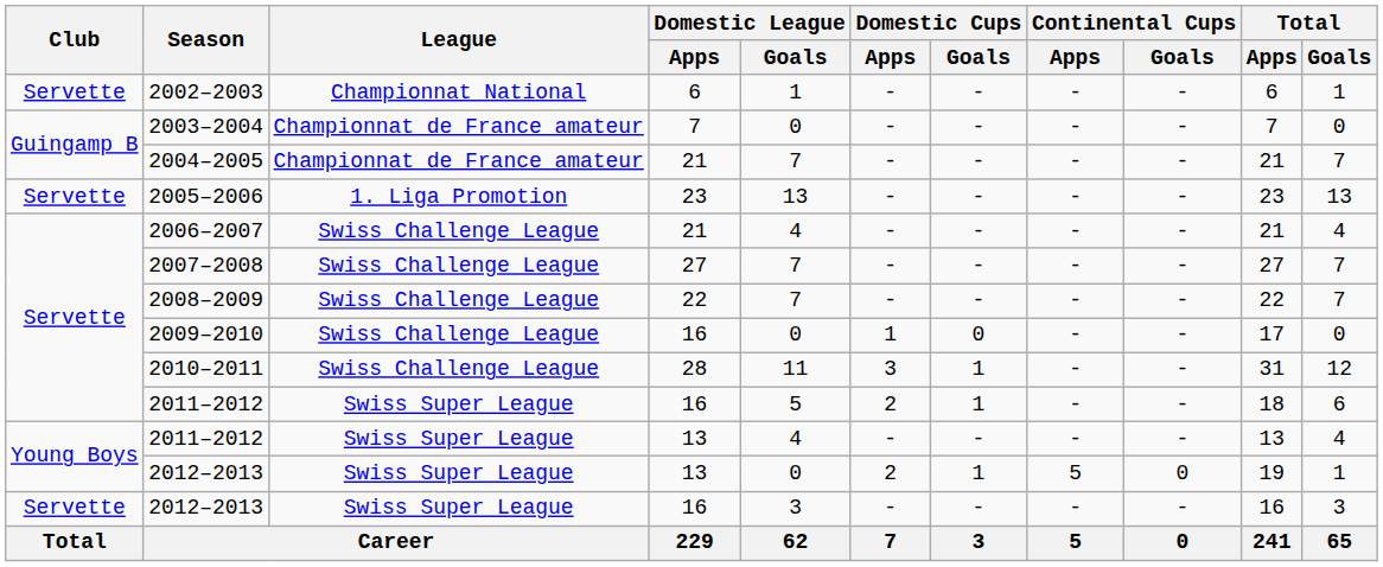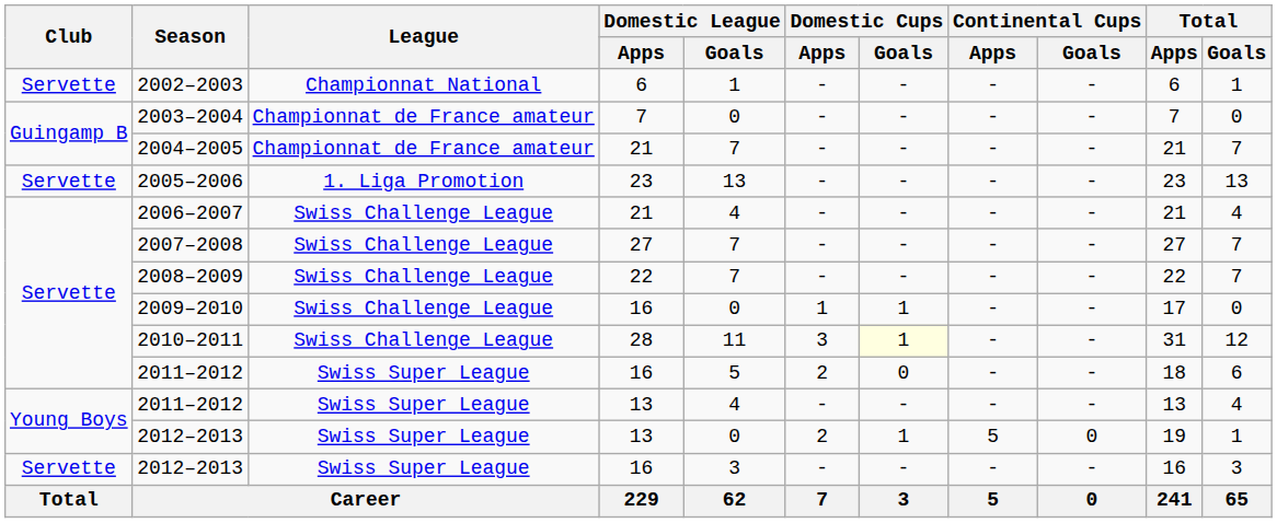 <table class="wikitable" style="text-align: center;">
 <tr>
 <th rowspan="2">Club</th>
 <th rowspan="2">Season</th>
 <th rowspan="2">League</th>
 <th colspan="2">Domestic League</th>
 <th colspan="2">Domestic Cups</th>
 <th colspan="2">Continental Cups</th>
 <th colspan="2">Total</th>
 </tr>
 <tr>
 <th>Apps</th>
 <th>Goals</th>
 <th>Apps</th>
 <th>Goals</th>
 <th>Apps</th>
 <th>Goals</th>
 <th>Apps</th>
 <th>Goals</th>
 </tr>
 <tr>
 <td><a href='#'>Servette</a></td>
 <td>2002–2003</td>
 <td><a href='#'>Championnat National</a></td>
 <td>6</td>
 <td>1</td>
 <td>-</td>
 <td>-</td>
 <td>-</td>
 <td>-</td>
 <td>6</td>
 <td>1</td>
 </tr>
 <tr>
 <td rowspan="2"><a href='#'>Guingamp B</a></td>
 <td>2003–2004</td>
 <td><a href='#'>Championnat de France amateur</a></td>
 <td>7</td>
 <td>0</td>
 <td>-</td>
 <td>-</td>
 <td>-</td>
 <td>-</td>
 <td>7</td>
 <td>0</td>
 </tr>
 <tr>
 <td>2004–2005</td>
 <td><a href='#'>Championnat de France amateur</a></td>
 <td>21</td>
 <td>7</td>
 <td>-</td>
 <td>-</td>
 <td>-</td>
 <td>-</td>
 <td>21</td>
 <td>7</td>
 </tr>
 <tr>
 <td><a href='#'>Servette</a></td>
 <td>2005–2006</td>
 <td><a href='#'>1. Liga Promotion</a></td>
 <td>23</td>
 <td>13</td>
 <td>-</td>
 <td>-</td>
 <td>-</td>
 <td>-</td>
 <td>23</td>
 <td>13</td>
 </tr>
 <tr>
 <td rowspan="6"><a href='#'>Servette</a></td>
 <td>2006–2007</td>
 <td><a href='#'>Swiss Challenge League</a></td>
 <td>21</td>
 <td>4</td>
 <td>-</td>
 <td>-</td>
 <td>-</td>
 <td>-</td>
 <td>21</td>
 <td>4</td>
 </tr>
 <tr>
 <td>2007–2008</td>
 <td><a href='#'>Swiss Challenge League</a></td>
 <td>27</td>
 <td>7</td>
 <td>-</td>
 <td>-</td>
 <td>-</td>
 <td>-</td>
 <td>27</td>
 <td>7</td>
 </tr>
 <tr>
 <td>2008–2009</td>
 <td><a href='#'>Swiss Challenge League</a></td>
 <td>22</td>
 <td>7</td>
 <td>-</td>
 <td>-</td>
 <td>-</td>
 <td>-</td>
 <td>22</td>
 <td>7</td>
 </tr>
 <tr>
 <td>2009–2010</td>
 <td><a href='#'>Swiss Challenge League</a></td>
 <td>16</td>
 <td>0</td>
 <td>1</td>
-<td>0</td>
+<td>1</td>
 <td>-</td>
 <td>-</td>
 <td>17</td>
 <td>0</td>
 </tr>
 <tr>
 <td>2010–2011</td>
 <td><a href='#'>Swiss Challenge League</a></td>
 <td>28</td>
 <td>11</td>
 <td>3</td>
-<td>1</td>
+<td style="background: lightyellow;">1</td>
 <td>-</td>
 <td>-</td>
 <td>31</td>
 <td>12</td>
 </tr>
 <tr>
 <td>2011–2012</td>
 <td><a href='#'>Swiss Super League</a></td>
 <td>16</td>
 <td>5</td>
 <td>2</td>
-<td>1</td>
+<td>0</td>
 <td>-</td>
 <td>-</td>
 <td>18</td>
 <td>6</td>
 </tr>
 <tr>
 <td rowspan="2"><a href='#'>Young Boys</a></td>
 <td>2011–2012</td>
 <td><a href='#'>Swiss Super League</a></td>
 <td>13</td>
 <td>4</td>
 <td>-</td>
 <td>-</td>
 <td>-</td>
 <td>-</td>
 <td>13</td>
 <td>4</td>
 </tr>
 <tr>
 <td>2012–2013</td>
 <td><a href='#'>Swiss Super League</a></td>
 <td>13</td>
 <td>0</td>
 <td>2</td>
 <td>1</td>
 <td>5</td>
 <td>0</td>
 <td>19</td>
 <td>1</td>
 </tr>
 <tr>
 <td><a href='#'>Servette</a></td>
 <td>2012–2013</td>
 <td><a href='#'>Swiss Super League</a></td>
 <td>16</td>
 <td>3</td>
 <td>-</td>
 <td>-</td>
 <td>-</td>
 <td>-</td>
 <td>16</td>
 <td>3</td>
 </tr>
 <tr>
 <th colspan="1">Total</th>
 <th colspan="2">Career</th>
 <th>229</th>
 <th>62</th>
 <th>7</th>
 <th>3</th>
 <th>5</th>
 <th>0</th>
 <th>241</th>
 <th>65</th>
 </tr>
 </table>
